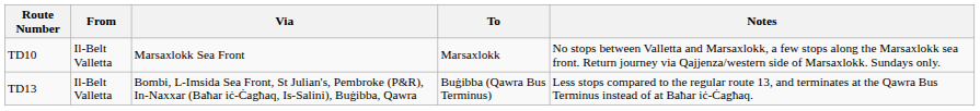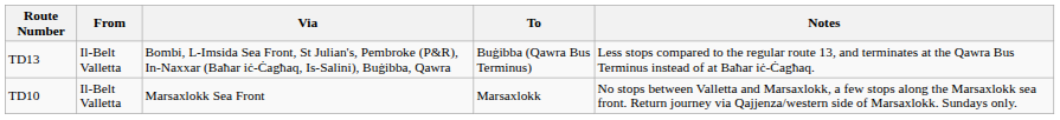 <table class="wikitable sortable">
 <tr>
 <th>Route Number</th>
 <th>From</th>
 <th>Via</th>
 <th>To</th>
 <th>Notes</th>
 </tr>
 <tr>
+<td>TD13</td>
+<td>Il-Belt Valletta</td>
+<td>Bombi, L-Imsida Sea Front, St Julian's, Pembroke (P&R), In-Naxxar (Baħar iċ-Ċagħaq, Is-Salini), Buġibba, Qawra</td>
+<td>Buġibba (Qawra Bus Terminus)</td>
+<td>Less stops compared to the regular route 13, and terminates at the Qawra Bus Terminus instead of at Baħar iċ-Ċagħaq.</td>
+</tr>
+<tr>
 <td>TD10</td>
 <td>Il-Belt Valletta</td>
 <td>Marsaxlokk Sea Front</td>
 <td>Marsaxlokk</td>
 <td>No stops between Valletta and Marsaxlokk, a few stops along the Marsaxlokk sea front. Return journey via Qajjenza/western side of Marsaxlokk. Sundays only.</td>
 </tr>
-<tr>
-<td>TD13</td>
-<td>Il-Belt Valletta</td>
-<td>Bombi, L-Imsida Sea Front, St Julian's, Pembroke (P&R), In-Naxxar (Baħar iċ-Ċagħaq, Is-Salini), Buġibba, Qawra</td>
-<td>Buġibba (Qawra Bus Terminus)</td>
-<td>Less stops compared to the regular route 13, and terminates at the Qawra Bus Terminus instead of at Baħar iċ-Ċagħaq.</td>
-</tr>
 </table>
